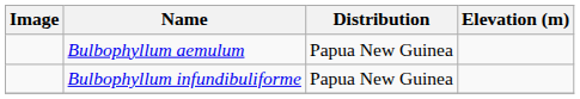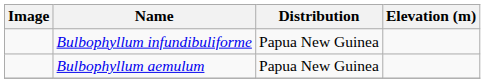 <table class="wikitable collapsible">
 <tr>
 <th>Image</th>
 <th>Name</th>
 <th>Distribution</th>
 <th>Elevation (m)</th>
 </tr>
 <tr>
 <td></td>
-<td><em><a href='#'>Bulbophyllum aemulum</a></em> </td>
+<td><em><a href='#'>Bulbophyllum infundibuliforme</a></em> </td>
 <td>Papua New Guinea</td>
 <td></td>
 </tr>
 <tr>
 <td></td>
-<td><em><a href='#'>Bulbophyllum infundibuliforme</a></em> </td>
+<td><em><a href='#'>Bulbophyllum aemulum</a></em> </td>
 <td>Papua New Guinea</td>
 <td></td>
 </tr>
 <tr>
 </tr>
 </table>
